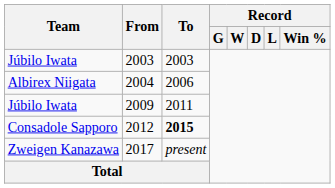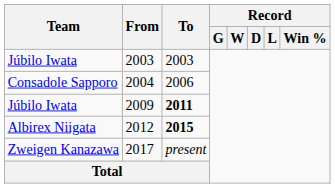 <table class="wikitable" style="text-align: center">
 <tr>
 <th rowspan="2">Team</th>
 <th rowspan="2">From</th>
 <th rowspan="2">To</th>
 <th colspan="5">Record</th>
 </tr>
 <tr>
 <th>G</th>
 <th>W</th>
 <th>D</th>
 <th>L</th>
 <th>Win %</th>
 </tr>
 <tr>
 <td align="left"><a href='#'>Júbilo Iwata</a></td>
 <td align="left">2003</td>
 <td align="left">2003<br></td>
 </tr>
 <tr>
-<td align="left"><a href='#'>Albirex Niigata</a></td>
+<td align="left"><a href='#'>Consadole Sapporo</a></td>
 <td align="left">2004</td>
 <td align="left">2006<br></td>
 </tr>
 <tr>
 <td align="left"><a href='#'>Júbilo Iwata</a></td>
 <td align="left">2009</td>
-<td align="left">2011<br></td>
+<td align="left"><strong>2011<br></strong></td>
 </tr>
 <tr>
-<td align="left"><a href='#'>Consadole Sapporo</a></td>
+<td align="left"><a href='#'>Albirex Niigata</a></td>
 <td align="left">2012</td>
 <td align="left"><strong>2015<br></strong></td>
 </tr>
 <tr>
 <td align="left"><a href='#'>Zweigen Kanazawa</a></td>
 <td align="left">2017</td>
 <td align="left"><em>present</em><br></td>
 </tr>
 <tr>
 <th colspan="3">Total<br></th>
 </tr>
 </table>
